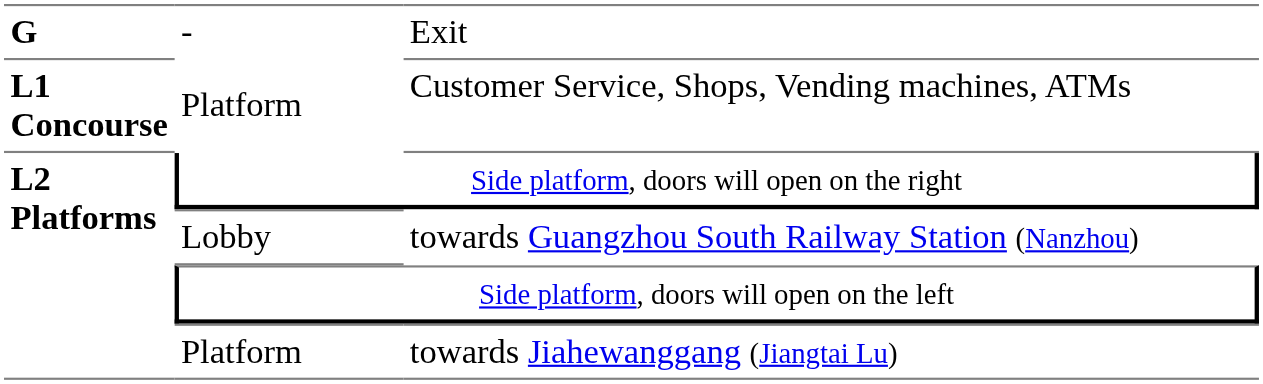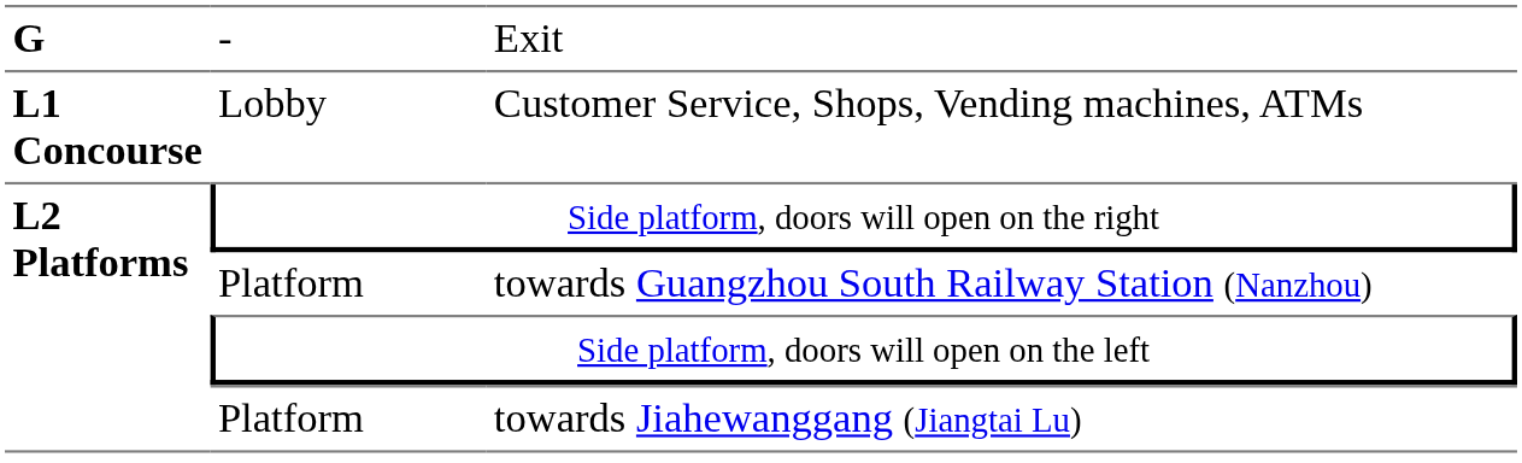 <table table border=0 cellspacing=0 cellpadding=3>
 <tr>
 <td style="border-top:solid 1px gray;" width=50 valign=top><strong>G</strong></td>
 <td style="border-top:solid 1px gray;" width=100 valign=top>-</td>
 <td style="border-top:solid 1px gray;" width=390 valign=top>Exit</td>
 </tr>
 <tr>
 <td style="border-bottom:solid 1px gray; border-top:solid 1px gray;" valign=top width=50><strong>L1<br>Concourse</strong></td>
-<td>Platform </td>
+<td style="border-bottom:solid 1px gray; border-top:solid 1px gray;" valign=top width=100>Lobby</td>
 <td style="border-bottom:solid 1px gray; border-top:solid 1px gray;" valign=top width=390>Customer Service, Shops, Vending machines, ATMs</td>
 </tr>
 <tr>
 <td style="border-bottom:solid 1px gray;" rowspan=4 valign=top><strong>L2<br>Platforms</strong></td>
 <td style="border-right:solid 2px black;border-left:solid 2px black;border-bottom:solid 2px black;text-align:center;" colspan=2><small><a href='#'>Side platform</a>, doors will open on the right</small></td>
 </tr>
 <tr>
-<td style="border-bottom:solid 1px gray; border-top:solid 1px gray;" valign=top width=100>Lobby</td>
+<td>Platform </td>
 <td>  towards <a href='#'>Guangzhou South Railway Station</a> <small>(<a href='#'>Nanzhou</a>)</small></td>
 </tr>
 <tr>
 <td style="border-right:solid 2px black;border-left:solid 2px black;border-bottom:solid 2px black;border-top:solid 1px gray;text-align:center;" colspan=2><small><a href='#'>Side platform</a>, doors will open on the left</small></td>
 </tr>
 <tr>
 <td style="border-bottom:solid 1px gray; border-top:solid 1px gray;" valign=top width=100>Platform </td>
 <td style="border-bottom:solid 1px gray; border-top:solid 1px gray;" valign=top width=390> towards <a href='#'>Jiahewanggang</a> <small>(<a href='#'>Jiangtai Lu</a>)</small> </td>
 </tr>
 </table>
